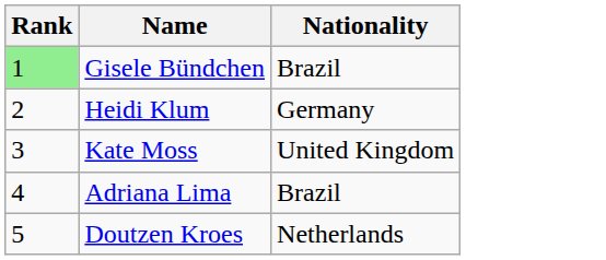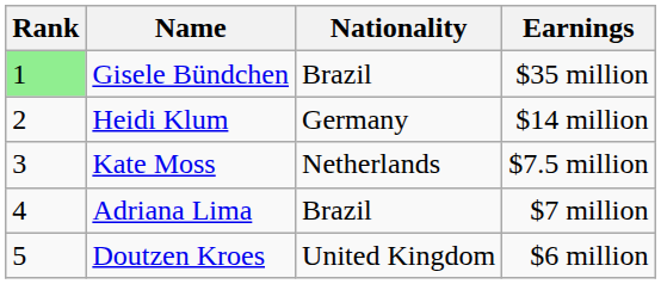 <table class="wikitable sortable" border="0">
 <tr>
 <th scope="col">Rank</th>
 <th scope="col">Name</th>
 <th scope="col">Nationality</th>
+<th scope="col">Earnings</th>
 </tr>
 <tr>
 <td style="background: lightgreen;">1</td>
 <td><a href='#'>Gisele Bündchen</a></td>
 <td>Brazil</td>
+<td align="right">$35 million</td>
 </tr>
 <tr>
 <td>2</td>
 <td><a href='#'>Heidi Klum</a></td>
 <td>Germany</td>
+<td align="right">$14 million</td>
 </tr>
 <tr>
 <td>3</td>
 <td><a href='#'>Kate Moss</a></td>
-<td>United Kingdom</td>
+<td>Netherlands</td>
+<td align="right">$7.5 million</td>
 </tr>
 <tr>
 <td>4</td>
 <td><a href='#'>Adriana Lima</a></td>
 <td>Brazil</td>
+<td align="right">$7 million</td>
 </tr>
 <tr>
 <td>5</td>
 <td><a href='#'>Doutzen Kroes</a></td>
-<td>Netherlands</td>
+<td>United Kingdom</td>
+<td align="right">$6 million</td>
 </tr>
 </table>
